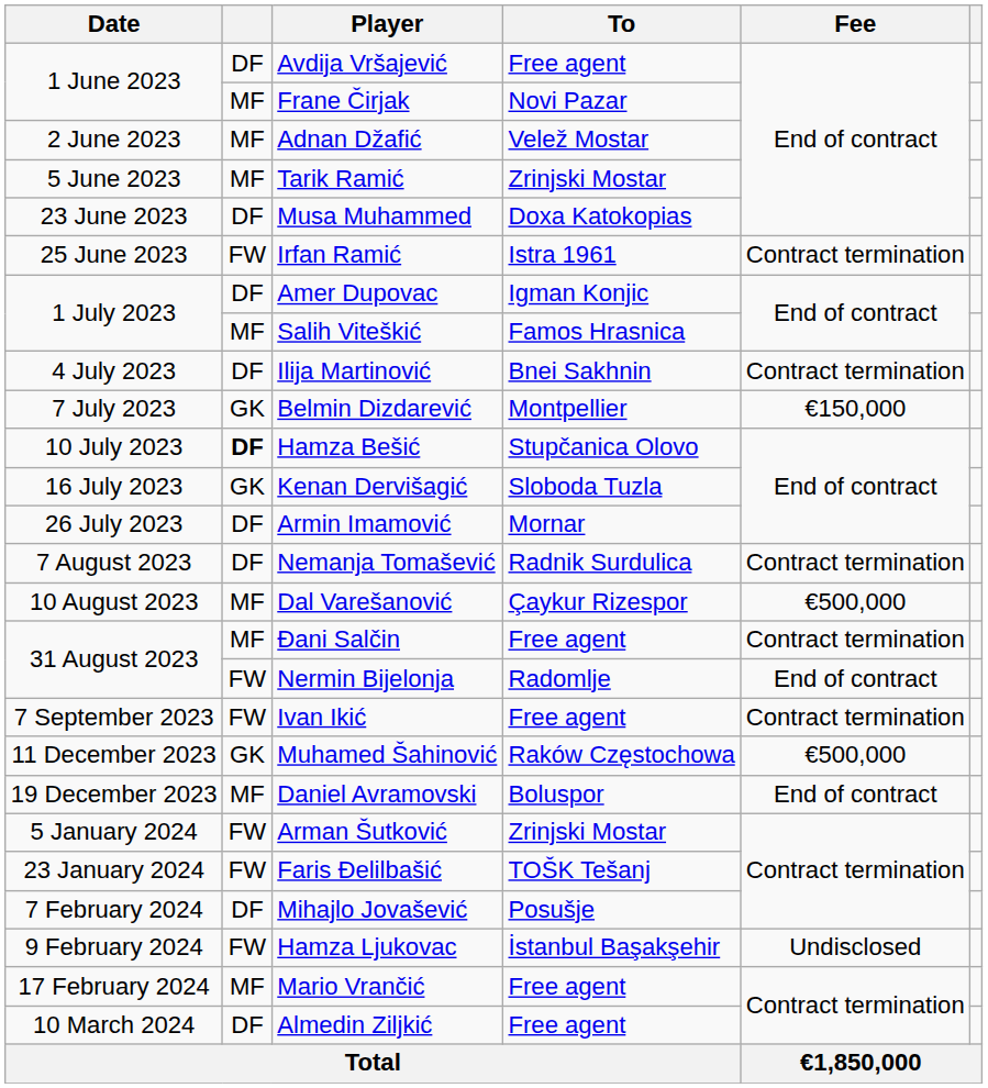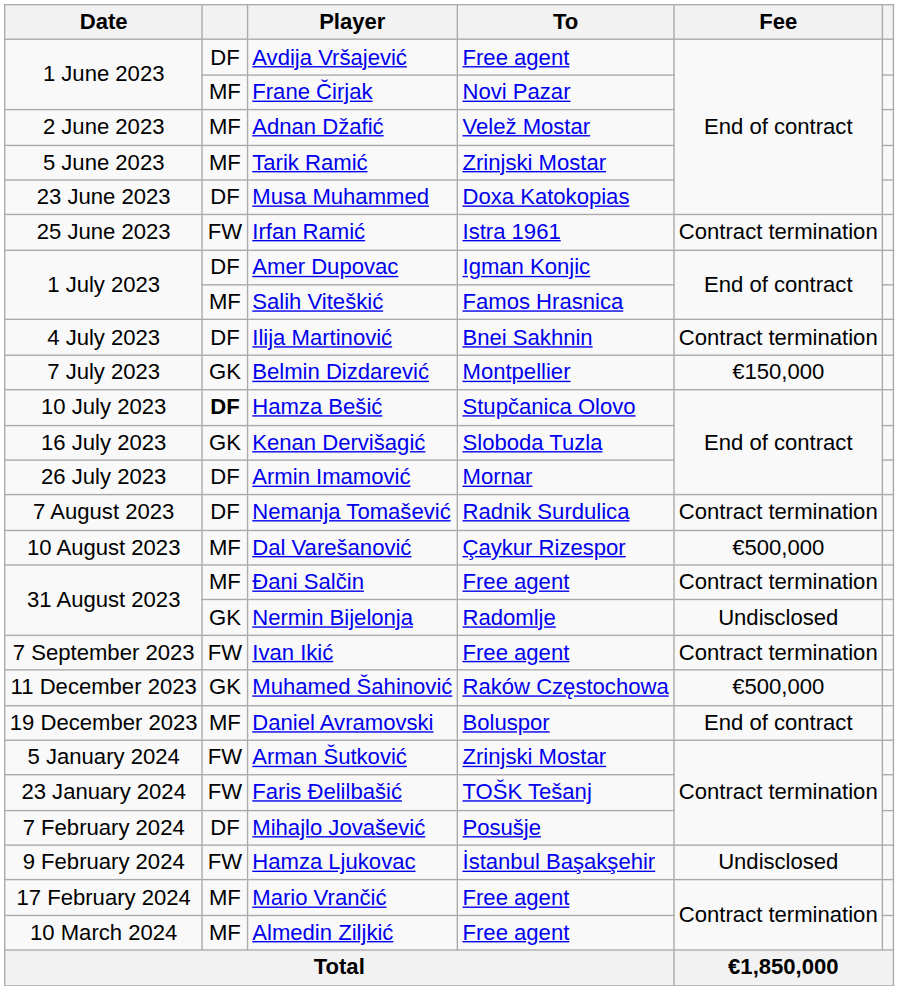 <table class="wikitable" style="text-align:center;">
 <tr>
 <th>Date</th>
 <th></th>
 <th>Player</th>
 <th>To</th>
 <th>Fee</th>
 <th></th>
 </tr>
 <tr>
 <td rowspan=2>1 June 2023</td>
 <td>DF</td>
 <td style="text-align:left"> <a href='#'>Avdija Vršajević</a></td>
 <td style="text-align:left"><a href='#'>Free agent</a></td>
 <td rowspan=5>End of contract</td>
 <td></td>
 </tr>
 <tr>
 <td>MF</td>
 <td style="text-align:left"> <a href='#'>Frane Čirjak</a></td>
 <td style="text-align:left"> <a href='#'>Novi Pazar</a></td>
 <td></td>
 </tr>
 <tr>
 <td>2 June 2023</td>
 <td>MF</td>
 <td style="text-align:left"> <a href='#'>Adnan Džafić</a></td>
 <td style="text-align:left"> <a href='#'>Velež Mostar</a></td>
 <td></td>
 </tr>
 <tr>
 <td>5 June 2023</td>
 <td>MF</td>
 <td style="text-align:left"> <a href='#'>Tarik Ramić</a></td>
 <td style="text-align:left"> <a href='#'>Zrinjski Mostar</a></td>
 <td></td>
 </tr>
 <tr>
 <td>23 June 2023</td>
 <td>DF</td>
 <td style="text-align:left"> <a href='#'>Musa Muhammed</a></td>
 <td style="text-align:left"> <a href='#'>Doxa Katokopias</a></td>
 <td></td>
 </tr>
 <tr>
 <td>25 June 2023</td>
 <td>FW</td>
 <td style="text-align:left"> <a href='#'>Irfan Ramić</a></td>
 <td style="text-align:left"> <a href='#'>Istra 1961</a></td>
 <td>Contract termination</td>
 <td></td>
 </tr>
 <tr>
 <td rowspan=2>1 July 2023</td>
 <td>DF</td>
 <td style="text-align:left"> <a href='#'>Amer Dupovac</a></td>
 <td style="text-align:left"> <a href='#'>Igman Konjic</a></td>
 <td rowspan=2>End of contract</td>
 <td></td>
 </tr>
 <tr>
 <td>MF</td>
 <td style="text-align:left"> <a href='#'>Salih Viteškić</a></td>
 <td style="text-align:left"> <a href='#'>Famos Hrasnica</a></td>
 <td></td>
 </tr>
 <tr>
 <td>4 July 2023</td>
 <td>DF</td>
 <td style="text-align:left"> <a href='#'>Ilija Martinović</a></td>
 <td style="text-align:left"> <a href='#'>Bnei Sakhnin</a></td>
 <td>Contract termination</td>
 <td></td>
 </tr>
 <tr>
 <td>7 July 2023</td>
 <td>GK</td>
 <td style="text-align:left"> <a href='#'>Belmin Dizdarević</a></td>
 <td style="text-align:left"> <a href='#'>Montpellier</a></td>
 <td>€150,000</td>
 <td></td>
 </tr>
 <tr>
 <td>10 July 2023</td>
 <td><strong>DF</strong></td>
 <td style="text-align:left"> <a href='#'>Hamza Bešić</a></td>
 <td style="text-align:left"> <a href='#'>Stupčanica Olovo</a></td>
 <td rowspan=3>End of contract</td>
 <td></td>
 </tr>
 <tr>
 <td>16 July 2023</td>
 <td>GK</td>
 <td style="text-align:left"> <a href='#'>Kenan Dervišagić</a></td>
 <td style="text-align:left"> <a href='#'>Sloboda Tuzla</a></td>
 <td></td>
 </tr>
 <tr>
 <td>26 July 2023</td>
 <td>DF</td>
 <td style="text-align:left"> <a href='#'>Armin Imamović</a></td>
 <td style="text-align:left"> <a href='#'>Mornar</a></td>
 <td></td>
 </tr>
 <tr>
 <td>7 August 2023</td>
 <td>DF</td>
 <td style="text-align:left"> <a href='#'>Nemanja Tomašević</a></td>
 <td style="text-align:left"> <a href='#'>Radnik Surdulica</a></td>
 <td>Contract termination</td>
 <td></td>
 </tr>
 <tr>
 <td>10 August 2023</td>
 <td>MF</td>
 <td style="text-align:left"> <a href='#'>Dal Varešanović</a></td>
 <td style="text-align:left"> <a href='#'>Çaykur Rizespor</a></td>
 <td>€500,000</td>
 <td></td>
 </tr>
 <tr>
 <td rowspan=2>31 August 2023</td>
 <td>MF</td>
 <td style="text-align:left"> <a href='#'>Đani Salčin</a></td>
 <td style="text-align:left"><a href='#'>Free agent</a></td>
 <td>Contract termination</td>
 <td></td>
 </tr>
 <tr>
-<td>FW</td>
+<td>GK</td>
 <td style="text-align:left"> <a href='#'>Nermin Bijelonja</a></td>
 <td style="text-align:left"> <a href='#'>Radomlje</a></td>
-<td>End of contract</td>
+<td>Undisclosed</td>
 <td></td>
 </tr>
 <tr>
 <td>7 September 2023</td>
 <td>FW</td>
 <td style="text-align:left"> <a href='#'>Ivan Ikić</a></td>
 <td style="text-align:left"><a href='#'>Free agent</a></td>
 <td>Contract termination</td>
 <td></td>
 </tr>
 <tr>
 <td>11 December 2023</td>
 <td>GK</td>
 <td style="text-align:left"> <a href='#'>Muhamed Šahinović</a></td>
 <td style="text-align:left"> <a href='#'>Raków Częstochowa</a></td>
 <td>€500,000</td>
 <td></td>
 </tr>
 <tr>
 <td>19 December 2023</td>
 <td>MF</td>
 <td style="text-align:left"> <a href='#'>Daniel Avramovski</a></td>
 <td style="text-align:left"> <a href='#'>Boluspor</a></td>
 <td>End of contract</td>
 <td></td>
 </tr>
 <tr>
 <td>5 January 2024</td>
 <td>FW</td>
 <td style="text-align:left"> <a href='#'>Arman Šutković</a></td>
 <td style="text-align:left"> <a href='#'>Zrinjski Mostar</a></td>
 <td rowspan=3>Contract termination</td>
 <td></td>
 </tr>
 <tr>
 <td>23 January 2024</td>
 <td>FW</td>
 <td style="text-align:left"> <a href='#'>Faris Đelilbašić</a></td>
 <td style="text-align:left"> <a href='#'>TOŠK Tešanj</a></td>
 <td></td>
 </tr>
 <tr>
 <td>7 February 2024</td>
 <td>DF</td>
 <td style="text-align:left"> <a href='#'>Mihajlo Jovašević</a></td>
 <td style="text-align:left"> <a href='#'>Posušje</a></td>
 <td></td>
 </tr>
 <tr>
 <td>9 February 2024</td>
 <td>FW</td>
 <td style="text-align:left"> <a href='#'>Hamza Ljukovac</a></td>
 <td style="text-align:left"> <a href='#'>İstanbul Başakşehir</a></td>
 <td>Undisclosed</td>
 <td></td>
 </tr>
 <tr>
 <td>17 February 2024</td>
 <td>MF</td>
 <td style="text-align:left"> <a href='#'>Mario Vrančić</a></td>
 <td style="text-align:left"><a href='#'>Free agent</a></td>
 <td rowspan=2>Contract termination</td>
 <td></td>
 </tr>
 <tr>
 <td>10 March 2024</td>
-<td>DF</td>
+<td>MF</td>
 <td style="text-align:left"> <a href='#'>Almedin Ziljkić</a></td>
 <td style="text-align:left"><a href='#'>Free agent</a></td>
 <td></td>
 </tr>
 <tr>
 <th colspan=4>Total</th>
 <th colspan=2>€1,850,000</th>
 </tr>
 </table>
